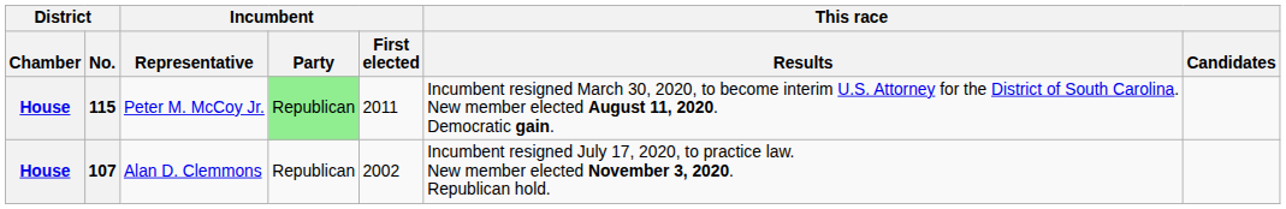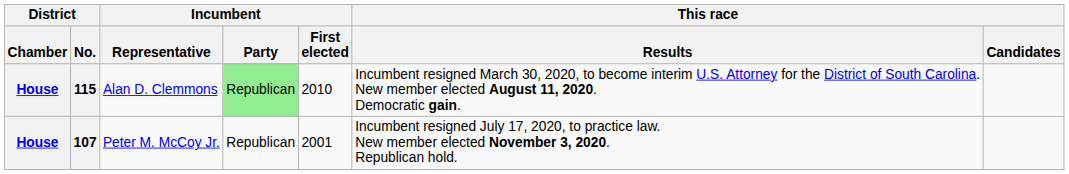 <table class="wikitable sortable">
 <tr valign=bottom>
 <th colspan="2">District</th>
 <th colspan="3">Incumbent</th>
 <th colspan="2">This race</th>
 </tr>
 <tr valign=bottom>
 <th>Chamber</th>
 <th>No.</th>
 <th>Representative</th>
 <th>Party</th>
 <th>First<br>elected</th>
 <th>Results</th>
 <th>Candidates</th>
 </tr>
 <tr>
 <th><a href='#'>House</a></th>
 <th>115</th>
-<td><a href='#'>Peter M. McCoy Jr.</a></td>
+<td><a href='#'>Alan D. Clemmons</a></td>
 <td style="background: lightgreen;">Republican</td>
-<td>2011</td>
+<td>2010</td>
 <td>Incumbent resigned March 30, 2020, to become interim <a href='#'>U.S. Attorney</a> for the <a href='#'>District of South Carolina</a>.<br>New member elected <strong>August 11, 2020</strong>.<br>Democratic <strong>gain</strong>.</td>
 <td nowrap></td>
 </tr>
 <tr>
 <th><a href='#'>House</a></th>
 <th>107</th>
-<td><a href='#'>Alan D. Clemmons</a></td>
+<td><a href='#'>Peter M. McCoy Jr.</a></td>
 <td>Republican</td>
-<td>2002</td>
+<td>2001</td>
 <td>Incumbent resigned July 17, 2020, to practice law.<br>New member elected <strong>November 3, 2020</strong>.<br>Republican hold.</td>
 <td nowrap></td>
 </tr>
 </table>
